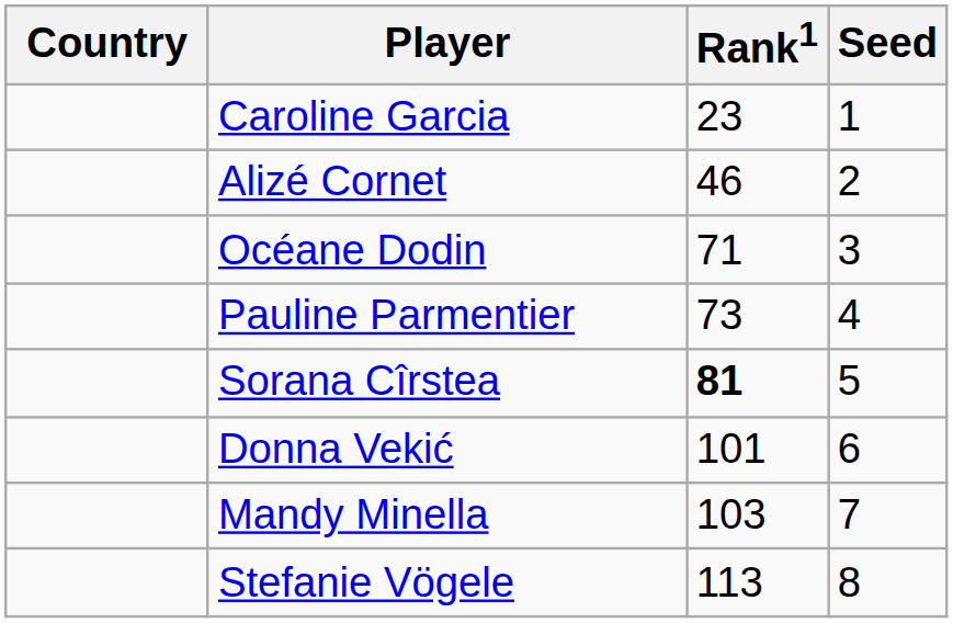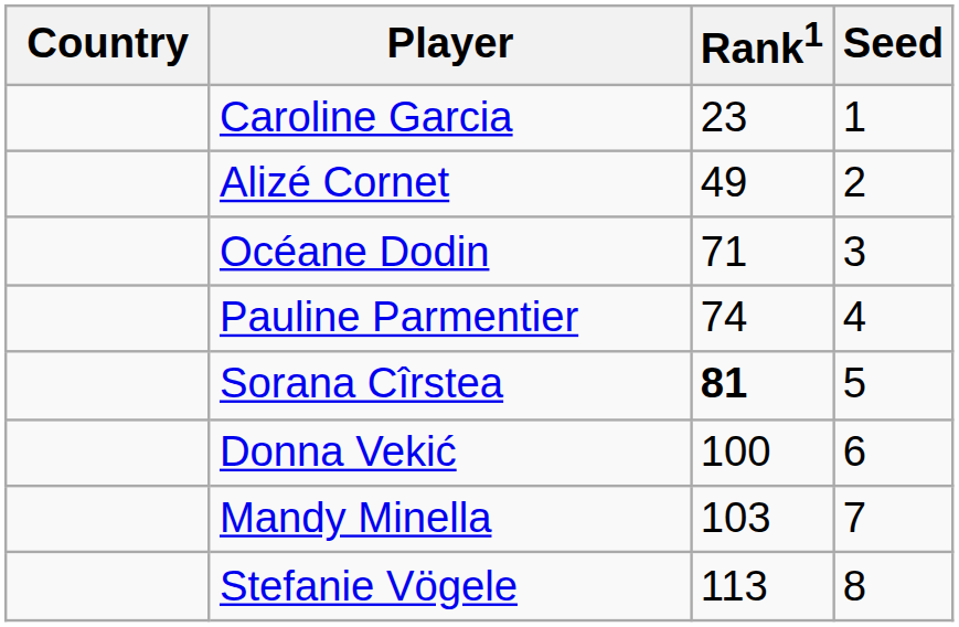 <table class="sortable wikitable">
 <tr>
 <th width="70">Country</th>
 <th width="175">Player</th>
 <th>Rank<sup>1</sup></th>
 <th>Seed</th>
 </tr>
 <tr>
 <td></td>
 <td><a href='#'>Caroline Garcia</a></td>
 <td>23</td>
 <td>1</td>
 </tr>
 <tr>
 <td></td>
 <td><a href='#'>Alizé Cornet</a></td>
-<td>46</td>
+<td>49</td>
 <td>2</td>
 </tr>
 <tr>
 <td></td>
 <td><a href='#'>Océane Dodin</a></td>
 <td>71</td>
 <td>3</td>
 </tr>
 <tr>
 <td></td>
 <td><a href='#'>Pauline Parmentier</a></td>
-<td>73</td>
+<td>74</td>
 <td>4</td>
 </tr>
 <tr>
 <td></td>
 <td><a href='#'>Sorana Cîrstea</a></td>
 <td><strong>81</strong></td>
 <td>5</td>
 </tr>
 <tr>
 <td></td>
 <td><a href='#'>Donna Vekić</a></td>
-<td>101</td>
+<td>100</td>
 <td>6</td>
 </tr>
 <tr>
 <td></td>
 <td><a href='#'>Mandy Minella</a></td>
 <td>103</td>
 <td>7</td>
 </tr>
 <tr>
 <td></td>
 <td><a href='#'>Stefanie Vögele</a></td>
 <td>113</td>
 <td>8</td>
 </tr>
 </table>
